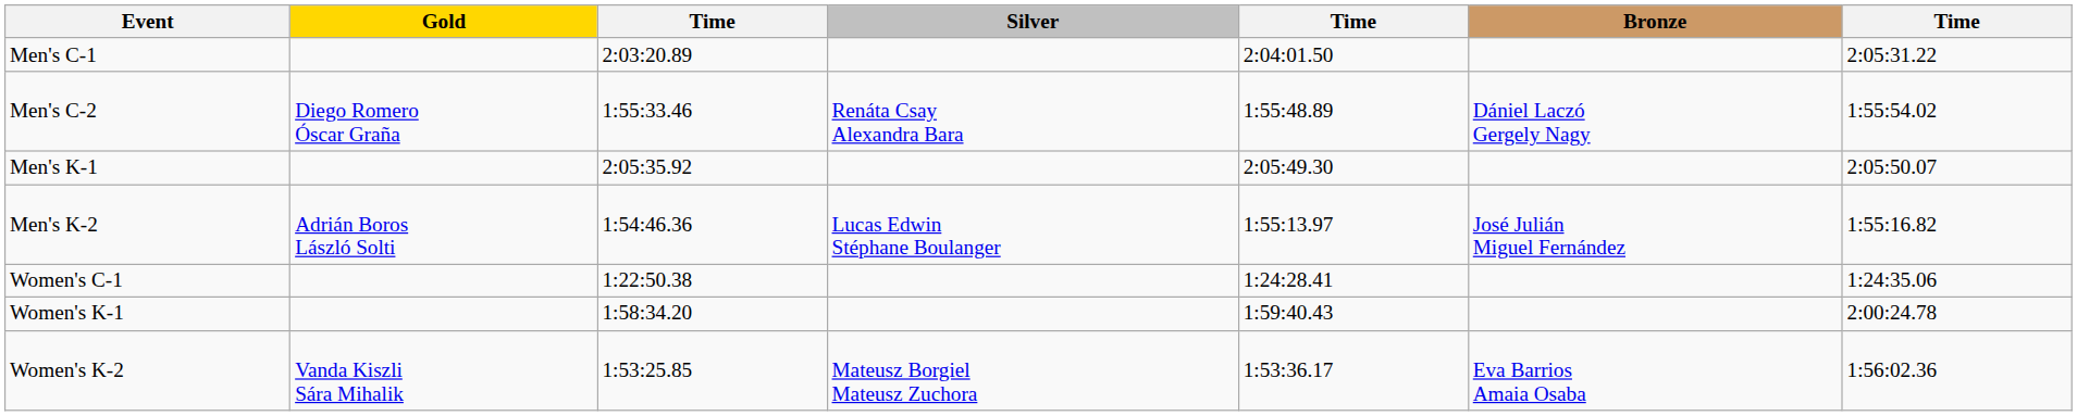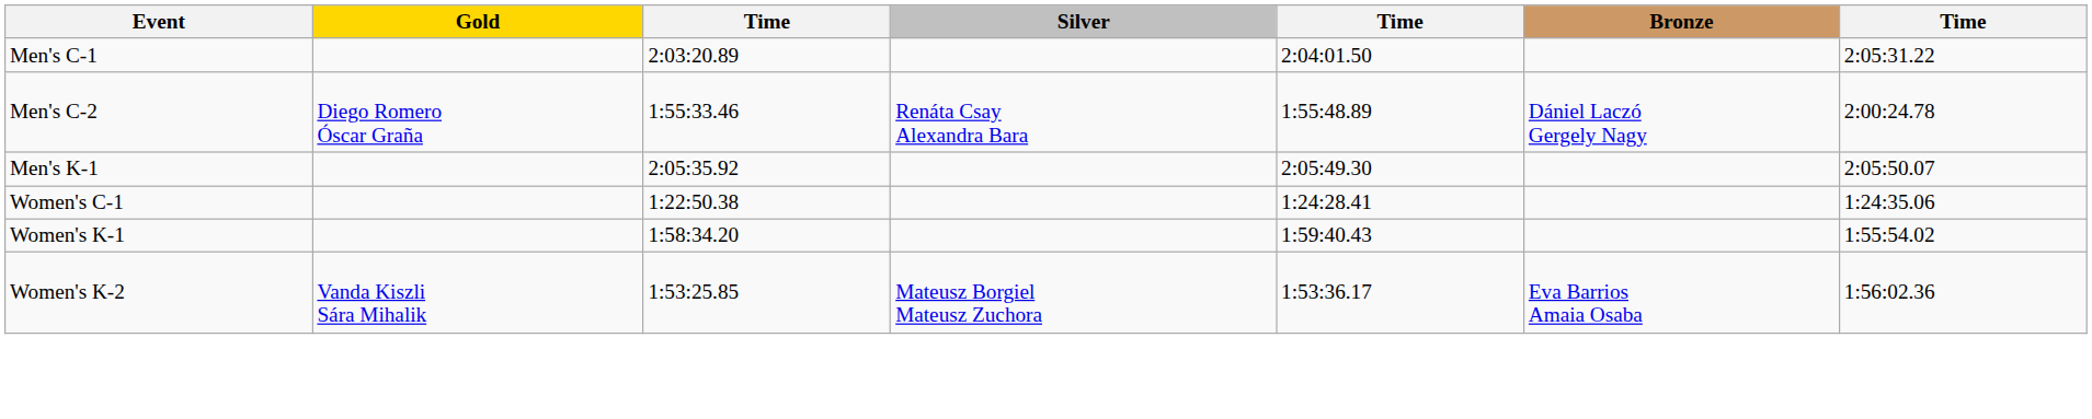 <table class="wikitable" width=100%>
 <tr>
 <th>Event</th>
 <td align=center bgcolor="gold"><strong>Gold</strong></td>
 <th>Time</th>
 <td align=center bgcolor="silver"><strong>Silver</strong></td>
 <th>Time</th>
 <td align=center bgcolor="CC9966"><strong>Bronze</strong></td>
 <th>Time</th>
 </tr>
 <tr>
 <td>Men's C-1</td>
 <td></td>
 <td>2:03:20.89</td>
 <td></td>
 <td>2:04:01.50</td>
 <td></td>
 <td>2:05:31.22</td>
 </tr>
 <tr>
 <td>Men's C-2</td>
 <td><br><a href='#'>Diego Romero</a><br><a href='#'>Óscar Graña</a></td>
 <td>1:55:33.46</td>
 <td><br><a href='#'>Renáta Csay</a><br><a href='#'>Alexandra Bara</a></td>
 <td>1:55:48.89</td>
 <td><br><a href='#'>Dániel Laczó</a><br><a href='#'>Gergely Nagy</a></td>
-<td>1:55:54.02</td>
+<td>2:00:24.78</td>
 </tr>
 <tr>
 <td>Men's K-1</td>
 <td></td>
 <td>2:05:35.92</td>
 <td></td>
 <td>2:05:49.30</td>
 <td></td>
 <td>2:05:50.07</td>
-</tr>
-<tr>
-<td>Men's K-2</td>
-<td><br><a href='#'>Adrián Boros</a><br><a href='#'>László Solti</a></td>
-<td>1:54:46.36</td>
-<td><br><a href='#'>Lucas Edwin</a><br><a href='#'>Stéphane Boulanger</a></td>
-<td>1:55:13.97</td>
-<td><br><a href='#'>José Julián</a><br><a href='#'>Miguel Fernández</a></td>
-<td>1:55:16.82</td>
 </tr>
 <tr>
 <td>Women's C-1</td>
 <td></td>
 <td>1:22:50.38</td>
 <td></td>
 <td>1:24:28.41</td>
 <td></td>
 <td>1:24:35.06</td>
 </tr>
 <tr>
 <td>Women's K-1</td>
 <td></td>
 <td>1:58:34.20</td>
 <td></td>
 <td>1:59:40.43</td>
 <td></td>
-<td>2:00:24.78</td>
+<td>1:55:54.02</td>
 </tr>
 <tr>
 <td>Women's K-2</td>
 <td><br><a href='#'>Vanda Kiszli</a><br><a href='#'>Sára Mihalik</a></td>
 <td>1:53:25.85</td>
 <td><br><a href='#'>Mateusz Borgiel</a><br><a href='#'>Mateusz Zuchora</a></td>
 <td>1:53:36.17</td>
 <td><br><a href='#'>Eva Barrios</a><br><a href='#'>Amaia Osaba</a></td>
 <td>1:56:02.36</td>
 </tr>
 </table>
